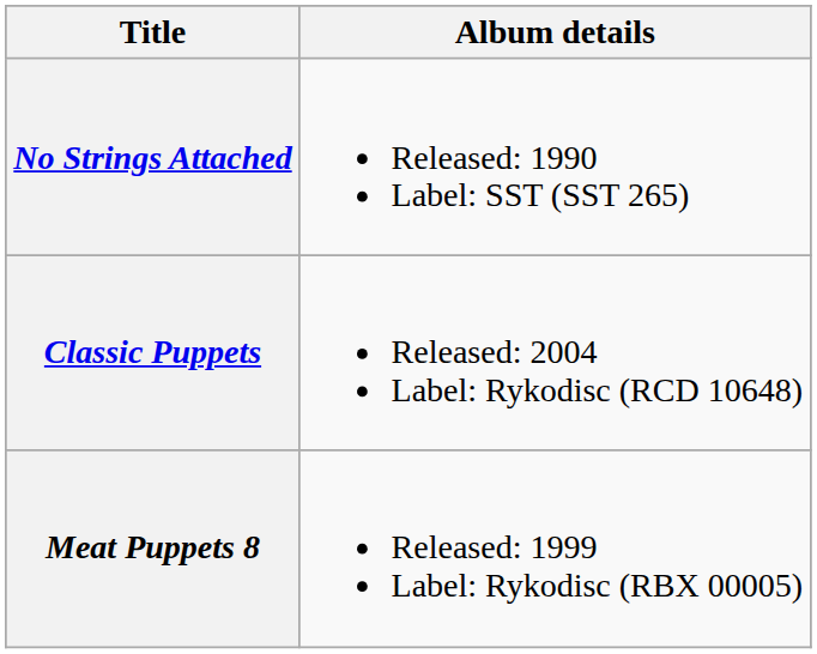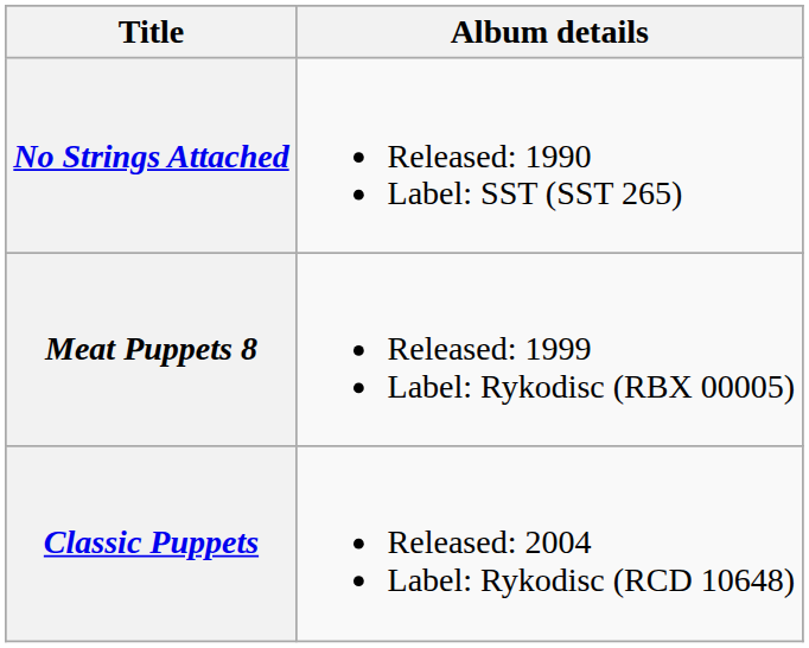 <table class="wikitable plainrowheaders">
 <tr>
 <th>Title</th>
 <th>Album details</th>
 </tr>
 <tr>
 <th scope="row"><em><a href='#'>No Strings Attached</a></em></th>
 <td><br><ul><li>Released: 1990</li><li>Label: SST (SST 265)</li></ul></td>
 </tr>
 <tr>
+<th scope="row"><em>Meat Puppets 8</em></th>
+<td><br><ul><li>Released: 1999</li><li>Label: Rykodisc (RBX 00005)</li></ul></td>
+</tr>
+<tr>
 <th scope="row"><em><a href='#'>Classic Puppets</a></em></th>
 <td><br><ul><li>Released: 2004</li><li>Label: Rykodisc (RCD 10648)</li></ul></td>
 </tr>
-<tr>
-<th scope="row"><em>Meat Puppets 8</em></th>
-<td><br><ul><li>Released: 1999</li><li>Label: Rykodisc (RBX 00005)</li></ul></td>
-</tr>
 </table>
